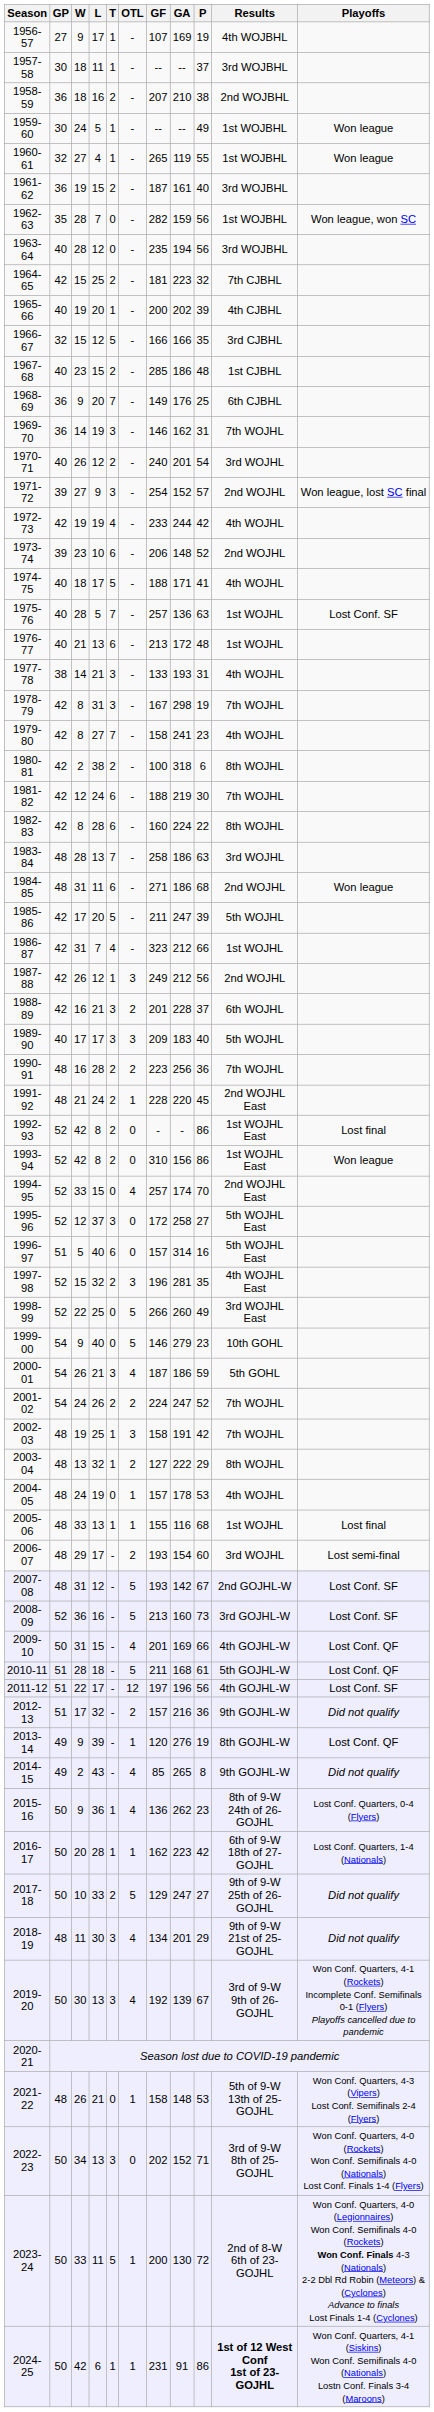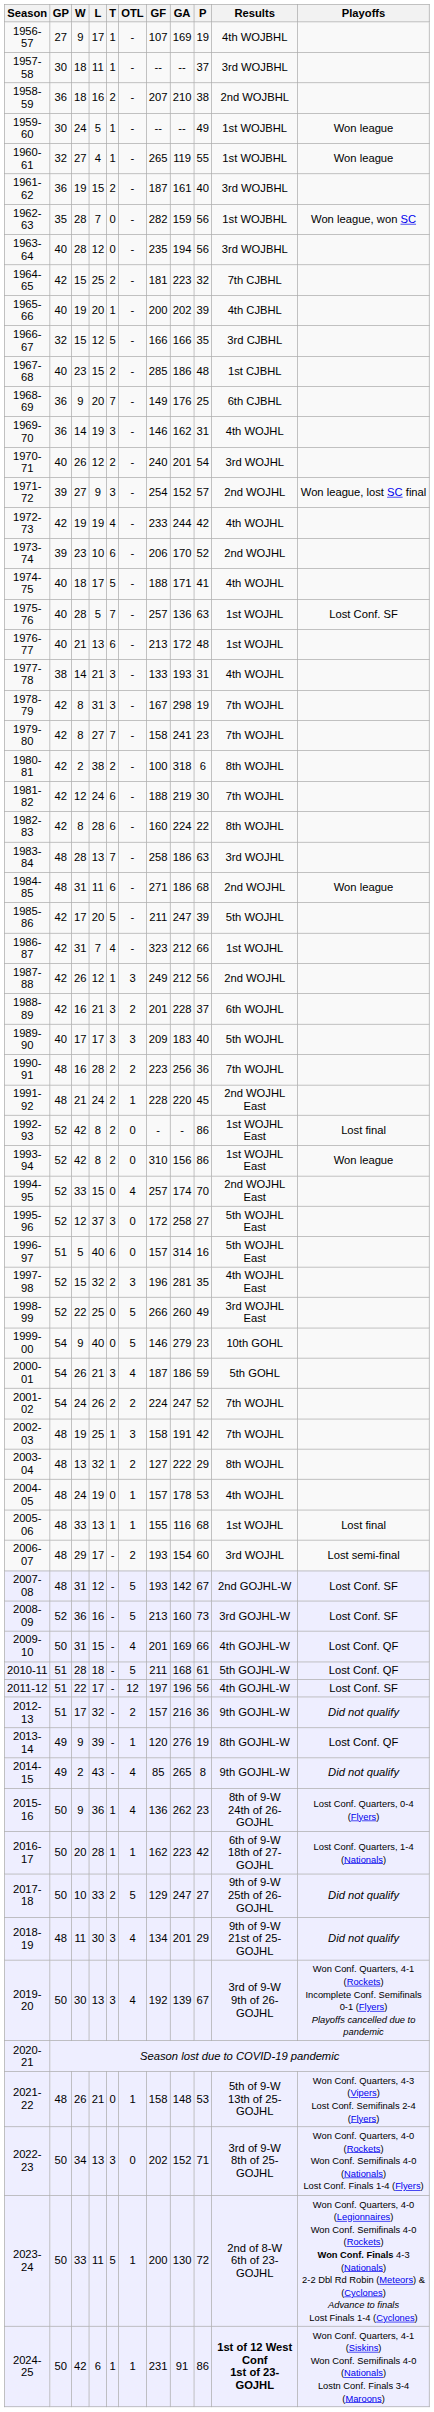 <table class="wikitable">
 <tr>
 <th>Season</th>
 <th>GP</th>
 <th>W</th>
 <th>L</th>
 <th>T</th>
 <th>OTL</th>
 <th>GF</th>
 <th>GA</th>
 <th>P</th>
 <th>Results</th>
 <th>Playoffs</th>
 </tr>
 <tr align="center">
 <td>1956-57</td>
 <td>27</td>
 <td>9</td>
 <td>17</td>
 <td>1</td>
 <td>-</td>
 <td>107</td>
 <td>169</td>
 <td>19</td>
 <td>4th WOJBHL</td>
 <td></td>
 </tr>
 <tr align="center">
 <td>1957-58</td>
 <td>30</td>
 <td>18</td>
 <td>11</td>
 <td>1</td>
 <td>-</td>
 <td>--</td>
 <td>--</td>
 <td>37</td>
 <td>3rd WOJBHL</td>
 <td></td>
 </tr>
 <tr align="center">
 <td>1958-59</td>
 <td>36</td>
 <td>18</td>
 <td>16</td>
 <td>2</td>
 <td>-</td>
 <td>207</td>
 <td>210</td>
 <td>38</td>
 <td>2nd WOJBHL</td>
 <td></td>
 </tr>
 <tr align="center">
 <td>1959-60</td>
 <td>30</td>
 <td>24</td>
 <td>5</td>
 <td>1</td>
 <td>-</td>
 <td>--</td>
 <td>--</td>
 <td>49</td>
 <td>1st WOJBHL</td>
 <td>Won league</td>
 </tr>
 <tr align="center">
 <td>1960-61</td>
 <td>32</td>
 <td>27</td>
 <td>4</td>
 <td>1</td>
 <td>-</td>
 <td>265</td>
 <td>119</td>
 <td>55</td>
 <td>1st WOJBHL</td>
 <td>Won league</td>
 </tr>
 <tr align="center">
 <td>1961-62</td>
 <td>36</td>
 <td>19</td>
 <td>15</td>
 <td>2</td>
 <td>-</td>
 <td>187</td>
 <td>161</td>
 <td>40</td>
 <td>3rd WOJBHL</td>
 <td></td>
 </tr>
 <tr align="center">
 <td>1962-63</td>
 <td>35</td>
 <td>28</td>
 <td>7</td>
 <td>0</td>
 <td>-</td>
 <td>282</td>
 <td>159</td>
 <td>56</td>
 <td>1st WOJBHL</td>
 <td>Won league, won <a href='#'>SC</a></td>
 </tr>
 <tr align="center">
 <td>1963-64</td>
 <td>40</td>
 <td>28</td>
 <td>12</td>
 <td>0</td>
 <td>-</td>
 <td>235</td>
 <td>194</td>
 <td>56</td>
 <td>3rd WOJBHL</td>
 <td></td>
 </tr>
 <tr align="center">
 <td>1964-65</td>
 <td>42</td>
 <td>15</td>
 <td>25</td>
 <td>2</td>
 <td>-</td>
 <td>181</td>
 <td>223</td>
 <td>32</td>
 <td>7th CJBHL</td>
 <td></td>
 </tr>
 <tr align="center">
 <td>1965-66</td>
 <td>40</td>
 <td>19</td>
 <td>20</td>
 <td>1</td>
 <td>-</td>
 <td>200</td>
 <td>202</td>
 <td>39</td>
 <td>4th CJBHL</td>
 <td></td>
 </tr>
 <tr align="center">
 <td>1966-67</td>
 <td>32</td>
 <td>15</td>
 <td>12</td>
 <td>5</td>
 <td>-</td>
 <td>166</td>
 <td>166</td>
 <td>35</td>
 <td>3rd CJBHL</td>
 <td></td>
 </tr>
 <tr align="center">
 <td>1967-68</td>
 <td>40</td>
 <td>23</td>
 <td>15</td>
 <td>2</td>
 <td>-</td>
 <td>285</td>
 <td>186</td>
 <td>48</td>
 <td>1st CJBHL</td>
 <td></td>
 </tr>
 <tr align="center">
 <td>1968-69</td>
 <td>36</td>
 <td>9</td>
 <td>20</td>
 <td>7</td>
 <td>-</td>
 <td>149</td>
 <td>176</td>
 <td>25</td>
 <td>6th CJBHL</td>
 <td></td>
 </tr>
 <tr align="center">
 <td>1969-70</td>
 <td>36</td>
 <td>14</td>
 <td>19</td>
 <td>3</td>
 <td>-</td>
 <td>146</td>
 <td>162</td>
 <td>31</td>
-<td>7th WOJHL</td>
+<td>4th WOJHL</td>
 <td></td>
 </tr>
 <tr align="center">
 <td>1970-71</td>
 <td>40</td>
 <td>26</td>
 <td>12</td>
 <td>2</td>
 <td>-</td>
 <td>240</td>
 <td>201</td>
 <td>54</td>
 <td>3rd WOJHL</td>
 <td></td>
 </tr>
 <tr align="center">
 <td>1971-72</td>
 <td>39</td>
 <td>27</td>
 <td>9</td>
 <td>3</td>
 <td>-</td>
 <td>254</td>
 <td>152</td>
 <td>57</td>
 <td>2nd WOJHL</td>
 <td>Won league, lost <a href='#'>SC</a> final</td>
 </tr>
 <tr align="center">
 <td>1972-73</td>
 <td>42</td>
 <td>19</td>
 <td>19</td>
 <td>4</td>
 <td>-</td>
 <td>233</td>
 <td>244</td>
 <td>42</td>
 <td>4th WOJHL</td>
 <td></td>
 </tr>
 <tr align="center">
 <td>1973-74</td>
 <td>39</td>
 <td>23</td>
 <td>10</td>
 <td>6</td>
 <td>-</td>
 <td>206</td>
-<td>148</td>
+<td>170</td>
 <td>52</td>
 <td>2nd WOJHL</td>
 <td></td>
 </tr>
 <tr align="center">
 <td>1974-75</td>
 <td>40</td>
 <td>18</td>
 <td>17</td>
 <td>5</td>
 <td>-</td>
 <td>188</td>
 <td>171</td>
 <td>41</td>
 <td>4th WOJHL</td>
 <td></td>
 </tr>
 <tr align="center">
 <td>1975-76</td>
 <td>40</td>
 <td>28</td>
 <td>5</td>
 <td>7</td>
 <td>-</td>
 <td>257</td>
 <td>136</td>
 <td>63</td>
 <td>1st WOJHL</td>
 <td>Lost Conf. SF</td>
 </tr>
 <tr align="center">
 <td>1976-77</td>
 <td>40</td>
 <td>21</td>
 <td>13</td>
 <td>6</td>
 <td>-</td>
 <td>213</td>
 <td>172</td>
 <td>48</td>
 <td>1st WOJHL</td>
 <td></td>
 </tr>
 <tr align="center">
 <td>1977-78</td>
 <td>38</td>
 <td>14</td>
 <td>21</td>
 <td>3</td>
 <td>-</td>
 <td>133</td>
 <td>193</td>
 <td>31</td>
 <td>4th WOJHL</td>
 <td></td>
 </tr>
 <tr align="center">
 <td>1978-79</td>
 <td>42</td>
 <td>8</td>
 <td>31</td>
 <td>3</td>
 <td>-</td>
 <td>167</td>
 <td>298</td>
 <td>19</td>
 <td>7th WOJHL</td>
 <td></td>
 </tr>
 <tr align="center">
 <td>1979-80</td>
 <td>42</td>
 <td>8</td>
 <td>27</td>
 <td>7</td>
 <td>-</td>
 <td>158</td>
 <td>241</td>
 <td>23</td>
-<td>4th WOJHL</td>
+<td>7th WOJHL</td>
 <td></td>
 </tr>
 <tr align="center">
 <td>1980-81</td>
 <td>42</td>
 <td>2</td>
 <td>38</td>
 <td>2</td>
 <td>-</td>
 <td>100</td>
 <td>318</td>
 <td>6</td>
 <td>8th WOJHL</td>
 <td></td>
 </tr>
 <tr align="center">
 <td>1981-82</td>
 <td>42</td>
 <td>12</td>
 <td>24</td>
 <td>6</td>
 <td>-</td>
 <td>188</td>
 <td>219</td>
 <td>30</td>
 <td>7th WOJHL</td>
 <td></td>
 </tr>
 <tr align="center">
 <td>1982-83</td>
 <td>42</td>
 <td>8</td>
 <td>28</td>
 <td>6</td>
 <td>-</td>
 <td>160</td>
 <td>224</td>
 <td>22</td>
 <td>8th WOJHL</td>
 <td></td>
 </tr>
 <tr align="center">
 <td>1983-84</td>
 <td>48</td>
 <td>28</td>
 <td>13</td>
 <td>7</td>
 <td>-</td>
 <td>258</td>
 <td>186</td>
 <td>63</td>
 <td>3rd WOJHL</td>
 <td></td>
 </tr>
 <tr align="center">
 <td>1984-85</td>
 <td>48</td>
 <td>31</td>
 <td>11</td>
 <td>6</td>
 <td>-</td>
 <td>271</td>
 <td>186</td>
 <td>68</td>
 <td>2nd WOJHL</td>
 <td>Won league</td>
 </tr>
 <tr align="center">
 <td>1985-86</td>
 <td>42</td>
 <td>17</td>
 <td>20</td>
 <td>5</td>
 <td>-</td>
 <td>211</td>
 <td>247</td>
 <td>39</td>
 <td>5th WOJHL</td>
 <td></td>
 </tr>
 <tr align="center">
 <td>1986-87</td>
 <td>42</td>
 <td>31</td>
 <td>7</td>
 <td>4</td>
 <td>-</td>
 <td>323</td>
 <td>212</td>
 <td>66</td>
 <td>1st WOJHL</td>
 <td></td>
 </tr>
 <tr align="center">
 <td>1987-88</td>
 <td>42</td>
 <td>26</td>
 <td>12</td>
 <td>1</td>
 <td>3</td>
 <td>249</td>
 <td>212</td>
 <td>56</td>
 <td>2nd WOJHL</td>
 <td></td>
 </tr>
 <tr align="center">
 <td>1988-89</td>
 <td>42</td>
 <td>16</td>
 <td>21</td>
 <td>3</td>
 <td>2</td>
 <td>201</td>
 <td>228</td>
 <td>37</td>
 <td>6th WOJHL</td>
 <td></td>
 </tr>
 <tr align="center">
 <td>1989-90</td>
 <td>40</td>
 <td>17</td>
 <td>17</td>
 <td>3</td>
 <td>3</td>
 <td>209</td>
 <td>183</td>
 <td>40</td>
 <td>5th WOJHL</td>
 <td></td>
 </tr>
 <tr align="center">
 <td>1990-91</td>
 <td>48</td>
 <td>16</td>
 <td>28</td>
 <td>2</td>
 <td>2</td>
 <td>223</td>
 <td>256</td>
 <td>36</td>
 <td>7th WOJHL</td>
 <td></td>
 </tr>
 <tr align="center">
 <td>1991-92</td>
 <td>48</td>
 <td>21</td>
 <td>24</td>
 <td>2</td>
 <td>1</td>
 <td>228</td>
 <td>220</td>
 <td>45</td>
 <td>2nd WOJHL East</td>
 <td></td>
 </tr>
 <tr align="center">
 <td>1992-93</td>
 <td>52</td>
 <td>42</td>
 <td>8</td>
 <td>2</td>
 <td>0</td>
 <td>-</td>
 <td>-</td>
 <td>86</td>
 <td>1st WOJHL East</td>
 <td>Lost final</td>
 </tr>
 <tr align="center">
 <td>1993-94</td>
 <td>52</td>
 <td>42</td>
 <td>8</td>
 <td>2</td>
 <td>0</td>
 <td>310</td>
 <td>156</td>
 <td>86</td>
 <td>1st WOJHL East</td>
 <td>Won league</td>
 </tr>
 <tr align="center">
 <td>1994-95</td>
 <td>52</td>
 <td>33</td>
 <td>15</td>
 <td>0</td>
 <td>4</td>
 <td>257</td>
 <td>174</td>
 <td>70</td>
 <td>2nd WOJHL East</td>
 <td></td>
 </tr>
 <tr align="center">
 <td>1995-96</td>
 <td>52</td>
 <td>12</td>
 <td>37</td>
 <td>3</td>
 <td>0</td>
 <td>172</td>
 <td>258</td>
 <td>27</td>
 <td>5th WOJHL East</td>
 <td></td>
 </tr>
 <tr align="center">
 <td>1996-97</td>
 <td>51</td>
 <td>5</td>
 <td>40</td>
 <td>6</td>
 <td>0</td>
 <td>157</td>
 <td>314</td>
 <td>16</td>
 <td>5th WOJHL East</td>
 <td></td>
 </tr>
 <tr align="center">
 <td>1997-98</td>
 <td>52</td>
 <td>15</td>
 <td>32</td>
 <td>2</td>
 <td>3</td>
 <td>196</td>
 <td>281</td>
 <td>35</td>
 <td>4th WOJHL East</td>
 <td></td>
 </tr>
 <tr align="center">
 <td>1998-99</td>
 <td>52</td>
 <td>22</td>
 <td>25</td>
 <td>0</td>
 <td>5</td>
 <td>266</td>
 <td>260</td>
 <td>49</td>
 <td>3rd WOJHL East</td>
 <td></td>
 </tr>
 <tr align="center">
 <td>1999-00</td>
 <td>54</td>
 <td>9</td>
 <td>40</td>
 <td>0</td>
 <td>5</td>
 <td>146</td>
 <td>279</td>
 <td>23</td>
 <td>10th GOHL</td>
 <td></td>
 </tr>
 <tr align="center">
 <td>2000-01</td>
 <td>54</td>
 <td>26</td>
 <td>21</td>
 <td>3</td>
 <td>4</td>
 <td>187</td>
 <td>186</td>
 <td>59</td>
 <td>5th GOHL</td>
 <td></td>
 </tr>
 <tr align="center">
 <td>2001-02</td>
 <td>54</td>
 <td>24</td>
 <td>26</td>
 <td>2</td>
 <td>2</td>
 <td>224</td>
 <td>247</td>
 <td>52</td>
 <td>7th WOJHL</td>
 <td></td>
 </tr>
 <tr align="center">
 <td>2002-03</td>
 <td>48</td>
 <td>19</td>
 <td>25</td>
 <td>1</td>
 <td>3</td>
 <td>158</td>
 <td>191</td>
 <td>42</td>
 <td>7th WOJHL</td>
 <td></td>
 </tr>
 <tr align="center">
 <td>2003-04</td>
 <td>48</td>
 <td>13</td>
 <td>32</td>
 <td>1</td>
 <td>2</td>
 <td>127</td>
 <td>222</td>
 <td>29</td>
 <td>8th WOJHL</td>
 <td></td>
 </tr>
 <tr align="center">
 <td>2004-05</td>
 <td>48</td>
 <td>24</td>
 <td>19</td>
 <td>0</td>
 <td>1</td>
 <td>157</td>
 <td>178</td>
 <td>53</td>
 <td>4th WOJHL</td>
 <td></td>
 </tr>
 <tr align="center">
 <td>2005-06</td>
 <td>48</td>
 <td>33</td>
 <td>13</td>
 <td>1</td>
 <td>1</td>
 <td>155</td>
 <td>116</td>
 <td>68</td>
 <td>1st WOJHL</td>
 <td>Lost final</td>
 </tr>
 <tr align="center">
 <td>2006-07</td>
 <td>48</td>
 <td>29</td>
 <td>17</td>
 <td>-</td>
 <td>2</td>
 <td>193</td>
 <td>154</td>
 <td>60</td>
 <td>3rd WOJHL</td>
 <td>Lost semi-final</td>
 </tr>
 <tr align="center" bgcolor="#eeeeff">
 <td>2007-08</td>
 <td>48</td>
 <td>31</td>
 <td>12</td>
 <td>-</td>
 <td>5</td>
 <td>193</td>
 <td>142</td>
 <td>67</td>
 <td>2nd GOJHL-W</td>
 <td>Lost Conf. SF</td>
 </tr>
 <tr align="center" bgcolor="#eeeeff">
 <td>2008-09</td>
 <td>52</td>
 <td>36</td>
 <td>16</td>
 <td>-</td>
 <td>5</td>
 <td>213</td>
 <td>160</td>
 <td>73</td>
 <td>3rd GOJHL-W</td>
 <td>Lost Conf. SF</td>
 </tr>
 <tr align="center" bgcolor="#eeeeff">
 <td>2009-10</td>
 <td>50</td>
 <td>31</td>
 <td>15</td>
 <td>-</td>
 <td>4</td>
 <td>201</td>
 <td>169</td>
 <td>66</td>
 <td>4th GOJHL-W</td>
 <td>Lost Conf. QF</td>
 </tr>
 <tr align="center" bgcolor="#eeeeff">
 <td>2010-11</td>
 <td>51</td>
 <td>28</td>
 <td>18</td>
 <td>-</td>
 <td>5</td>
 <td>211</td>
 <td>168</td>
 <td>61</td>
 <td>5th GOJHL-W</td>
 <td>Lost Conf. QF</td>
 </tr>
 <tr align="center" bgcolor="#eeeeff">
 <td>2011-12</td>
 <td>51</td>
 <td>22</td>
 <td>17</td>
 <td>-</td>
 <td>12</td>
 <td>197</td>
 <td>196</td>
 <td>56</td>
 <td>4th GOJHL-W</td>
 <td>Lost Conf. SF</td>
 </tr>
 <tr align="center" bgcolor="#eeeeff">
 <td>2012-13</td>
 <td>51</td>
 <td>17</td>
 <td>32</td>
 <td>-</td>
 <td>2</td>
 <td>157</td>
 <td>216</td>
 <td>36</td>
 <td>9th GOJHL-W</td>
 <td><em>Did not qualify</em></td>
 </tr>
 <tr align="center" bgcolor="#eeeeff">
 <td>2013-14</td>
 <td>49</td>
 <td>9</td>
 <td>39</td>
 <td>-</td>
 <td>1</td>
 <td>120</td>
 <td>276</td>
 <td>19</td>
 <td>8th GOJHL-W</td>
 <td>Lost Conf. QF</td>
 </tr>
 <tr align="center" bgcolor="#eeeeff">
 <td>2014-15</td>
 <td>49</td>
 <td>2</td>
 <td>43</td>
 <td>-</td>
 <td>4</td>
 <td>85</td>
 <td>265</td>
 <td>8</td>
 <td>9th GOJHL-W</td>
 <td><em>Did not qualify</em></td>
 </tr>
 <tr align="center" bgcolor="#eeeeff">
 <td>2015-16</td>
 <td>50</td>
 <td>9</td>
 <td>36</td>
 <td>1</td>
 <td>4</td>
 <td>136</td>
 <td>262</td>
 <td>23</td>
 <td>8th of 9-W<br>24th of 26-GOJHL</td>
 <td><small>Lost Conf. Quarters, 0-4 (<a href='#'>Flyers</a>)</small></td>
 </tr>
 <tr align="center" bgcolor="#eeeeff">
 <td>2016-17</td>
 <td>50</td>
 <td>20</td>
 <td>28</td>
 <td>1</td>
 <td>1</td>
 <td>162</td>
 <td>223</td>
 <td>42</td>
 <td>6th of 9-W<br>18th of 27-GOJHL</td>
 <td><small>Lost Conf. Quarters, 1-4 (<a href='#'>Nationals</a>)</small></td>
 </tr>
 <tr align="center" bgcolor="#eeeeff">
 <td>2017-18</td>
 <td>50</td>
 <td>10</td>
 <td>33</td>
 <td>2</td>
 <td>5</td>
 <td>129</td>
 <td>247</td>
 <td>27</td>
 <td>9th of 9-W<br>25th of 26-GOJHL</td>
 <td><em>Did not qualify</em></td>
 </tr>
 <tr align="center" bgcolor="#eeeeff">
 <td>2018-19</td>
 <td>48</td>
 <td>11</td>
 <td>30</td>
 <td>3</td>
 <td>4</td>
 <td>134</td>
 <td>201</td>
 <td>29</td>
 <td>9th of 9-W<br>21st of 25-GOJHL</td>
 <td><em>Did not qualify</em></td>
 </tr>
 <tr align="center" bgcolor="#eeeeff">
 <td>2019-20</td>
 <td>50</td>
 <td>30</td>
 <td>13</td>
 <td>3</td>
 <td>4</td>
 <td>192</td>
 <td>139</td>
 <td>67</td>
 <td>3rd of 9-W<br>9th of 26-GOJHL</td>
 <td><small>Won Conf. Quarters, 4-1 (<a href='#'>Rockets</a>)<br>Incomplete Conf. Semifinals 0-1 (<a href='#'>Flyers</a>)<br><em>Playoffs cancelled due to pandemic</em></small></td>
 </tr>
 <tr align="center" bgcolor="#eeeeff">
 <td>2020-21</td>
 <td Colspan=10><em>Season lost due to COVID-19 pandemic</em></td>
 </tr>
 <tr align="center" bgcolor="#eeeeff">
 <td>2021-22</td>
 <td>48</td>
 <td>26</td>
 <td>21</td>
 <td>0</td>
 <td>1</td>
 <td>158</td>
 <td>148</td>
 <td>53</td>
 <td>5th of 9-W<br>13th of 25-GOJHL</td>
 <td><small>Won Conf. Quarters, 4-3 (<a href='#'>Vipers</a>)<br>Lost Conf. Semifinals 2-4 (<a href='#'>Flyers</a>)</small></td>
 </tr>
 <tr align="center" bgcolor="#eeeeff">
 <td>2022-23</td>
 <td>50</td>
 <td>34</td>
 <td>13</td>
 <td>3</td>
 <td>0</td>
 <td>202</td>
 <td>152</td>
 <td>71</td>
 <td>3rd of 9-W<br>8th of 25-GOJHL</td>
 <td><small>Won Conf. Quarters, 4-0 (<a href='#'>Rockets</a>)<br>Won Conf. Semifinals 4-0 (<a href='#'>Nationals</a>)<br>Lost Conf. Finals 1-4 (<a href='#'>Flyers</a>)</small></td>
 </tr>
 <tr align="center" bgcolor="#eeeeff">
 <td>2023-24</td>
 <td>50</td>
 <td>33</td>
 <td>11</td>
 <td>5</td>
 <td>1</td>
 <td>200</td>
 <td>130</td>
 <td>72</td>
 <td>2nd of 8-W<br>6th of 23-GOJHL</td>
 <td><small>Won Conf. Quarters, 4-0 (<a href='#'>Legionnaires</a>)<br>Won Conf. Semifinals 4-0 (<a href='#'>Rockets</a>)<br><strong>Won Conf. Finals</strong> 4-3 (<a href='#'>Nationals</a>)<br>2-2 Dbl Rd Robin (<a href='#'>Meteors</a>) & (<a href='#'>Cyclones</a>)<br><em>Advance to finals</em><br>Lost Finals 1-4 (<a href='#'>Cyclones</a>)</small></td>
 </tr>
 <tr align="center" bgcolor="#eeeeff">
 <td>2024-25</td>
 <td>50</td>
 <td>42</td>
 <td>6</td>
 <td>1</td>
 <td>1</td>
 <td>231</td>
 <td>91</td>
 <td>86</td>
 <td><strong>1st of 12 West Conf</strong><br><strong>1st of 23-GOJHL</strong></td>
 <td><small>Won Conf. Quarters, 4-1 (<a href='#'>Siskins</a>)<br>Won Conf. Semifinals 4-0 (<a href='#'>Nationals</a>)<br>Lostn Conf. Finals 3-4 (<a href='#'>Maroons</a>)</small></td>
 </tr>
 </table>
